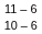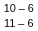 <table style="text-align:center">
 <tr>
 <th width=200></th>
 <th width=100></th>
 <th width=200></th>
 </tr>
 <tr>
 <td align=right><strong></strong></td>
-<td>11 – 6</td>
+<td>10 – 6</td>
 <td align=left></td>
 </tr>
 <tr>
 <td align=right><strong></strong></td>
-<td>10 – 6</td>
+<td>11 – 6</td>
 <td align=left></td>
 </tr>
 </table>
